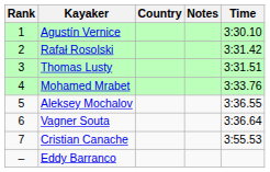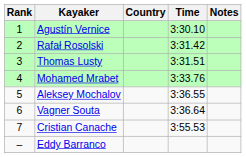 <table class="wikitable" style="text-align:center">
 <tr>
 <th>Rank</th>
 <th>Kayaker</th>
 <th>Country</th>
+<th>Time</th>
 <th>Notes</th>
-<th>Time</th>
 </tr>
 <tr bgcolor=bbffbb>
 <td>1</td>
 <td align="left"><a href='#'>Agustín Vernice</a></td>
 <td align="left"></td>
+<td>3:30.10</td>
 <td></td>
-<td>3:30.10</td>
 </tr>
 <tr bgcolor=bbffbb>
 <td>2</td>
 <td align="left"><a href='#'>Rafał Rosolski</a></td>
 <td align="left"></td>
+<td>3:31.42</td>
 <td></td>
-<td>3:31.42</td>
 </tr>
 <tr bgcolor=bbffbb>
 <td>3</td>
 <td align="left"><a href='#'>Thomas Lusty</a></td>
 <td align="left"></td>
+<td>3:31.51</td>
 <td></td>
-<td>3:31.51</td>
 </tr>
 <tr bgcolor=bbffbb>
 <td>4</td>
 <td align="left"><a href='#'>Mohamed Mrabet</a></td>
 <td align="left"></td>
+<td>3:33.76</td>
 <td></td>
-<td>3:33.76</td>
 </tr>
 <tr>
 <td>5</td>
 <td align="left"><a href='#'>Aleksey Mochalov</a></td>
 <td align="left"></td>
+<td>3:36.55</td>
 <td></td>
-<td>3:36.55</td>
 </tr>
 <tr>
 <td>6</td>
 <td align="left"><a href='#'>Vagner Souta</a></td>
 <td align="left"></td>
+<td>3:36.64</td>
 <td></td>
-<td>3:36.64</td>
 </tr>
 <tr>
 <td>7</td>
 <td align="left"><a href='#'>Cristian Canache</a></td>
 <td align="left"></td>
+<td>3:55.53</td>
 <td></td>
-<td>3:55.53</td>
 </tr>
 <tr>
 <td>–</td>
 <td align="left"><a href='#'>Eddy Barranco</a></td>
 <td align="left"></td>
 <td></td>
 <td></td>
 </tr>
 </table>
